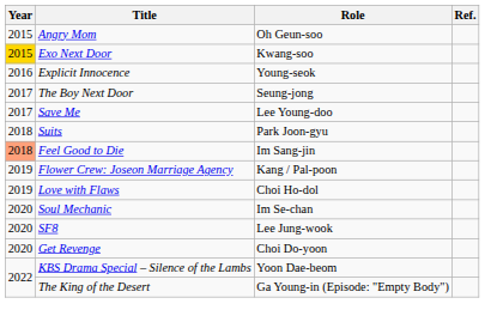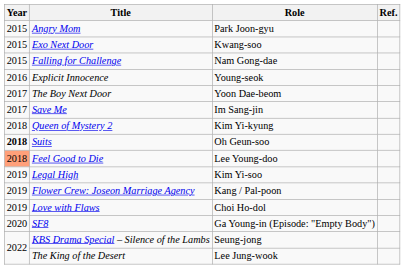 <table class="wikitable">
 <tr>
 <th>Year</th>
 <th>Title</th>
 <th>Role</th>
 <th>Ref.</th>
 </tr>
 <tr>
 <td>2015</td>
 <td><em><a href='#'>Angry Mom</a></em></td>
-<td>Oh Geun-soo</td>
+<td>Park Joon-gyu</td>
 <td></td>
 </tr>
 <tr>
-<td style="background: gold;">2015</td>
+<td>2015</td>
 <td><em><a href='#'>Exo Next Door</a></em></td>
 <td>Kwang-soo</td>
+<td></td>
+</tr>
+<tr>
+<td>2015</td>
+<td><em><a href='#'>Falling for Challenge</a></em></td>
+<td>Nam Gong-dae</td>
 <td></td>
 </tr>
 <tr>
 <td>2016</td>
 <td><em>Explicit Innocence</em></td>
 <td>Young-seok</td>
 <td></td>
 </tr>
 <tr>
 <td>2017</td>
 <td><em>The Boy Next Door</em></td>
-<td>Seung-jong</td>
+<td>Yoon Dae-beom</td>
 <td></td>
 </tr>
 <tr>
 <td>2017</td>
 <td><em><a href='#'>Save Me</a></em></td>
-<td>Lee Young-doo</td>
+<td>Im Sang-jin</td>
 <td></td>
 </tr>
 <tr>
 <td>2018</td>
+<td><em><a href='#'>Queen of Mystery 2</a></em></td>
+<td>Kim Yi-kyung</td>
+<td></td>
+</tr>
+<tr>
+<td><strong>2018</strong></td>
 <td><em><a href='#'>Suits</a></em></td>
-<td>Park Joon-gyu</td>
+<td>Oh Geun-soo</td>
 <td></td>
 </tr>
 <tr>
 <td style="background: lightsalmon;">2018</td>
 <td><em><a href='#'>Feel Good to Die</a></em></td>
-<td>Im Sang-jin</td>
+<td>Lee Young-doo</td>
+<td></td>
+</tr>
+<tr>
+<td>2019</td>
+<td><em><a href='#'>Legal High</a></em></td>
+<td>Kim Yi-soo</td>
 <td></td>
 </tr>
 <tr>
 <td>2019</td>
 <td><em><a href='#'>Flower Crew: Joseon Marriage Agency</a></em></td>
 <td>Kang / Pal-poon</td>
 <td></td>
 </tr>
 <tr>
 <td>2019</td>
 <td><em><a href='#'>Love with Flaws</a></em></td>
 <td>Choi Ho-dol</td>
 <td></td>
 </tr>
 <tr>
 <td>2020</td>
-<td><em><a href='#'>Soul Mechanic</a></em></td>
-<td>Im Se-chan</td>
-<td></td>
-</tr>
-<tr>
-<td>2020</td>
 <td><em><a href='#'>SF8</a></em></td>
-<td>Lee Jung-wook</td>
-<td></td>
-</tr>
-<tr>
-<td>2020</td>
-<td><em><a href='#'>Get Revenge</a></em></td>
-<td>Choi Do-yoon</td>
+<td>Ga Young-in (Episode: "Empty Body")</td>
 <td></td>
 </tr>
 <tr>
 <td rowspan="2">2022</td>
 <td><em><a href='#'>KBS Drama Special</a> – Silence of the Lambs</em></td>
-<td>Yoon Dae-beom</td>
+<td>Seung-jong</td>
 <td></td>
 </tr>
 <tr>
 <td><em>The King of the Desert</em></td>
-<td>Ga Young-in (Episode: "Empty Body")</td>
+<td>Lee Jung-wook</td>
 <td></td>
 </tr>
 </table>
